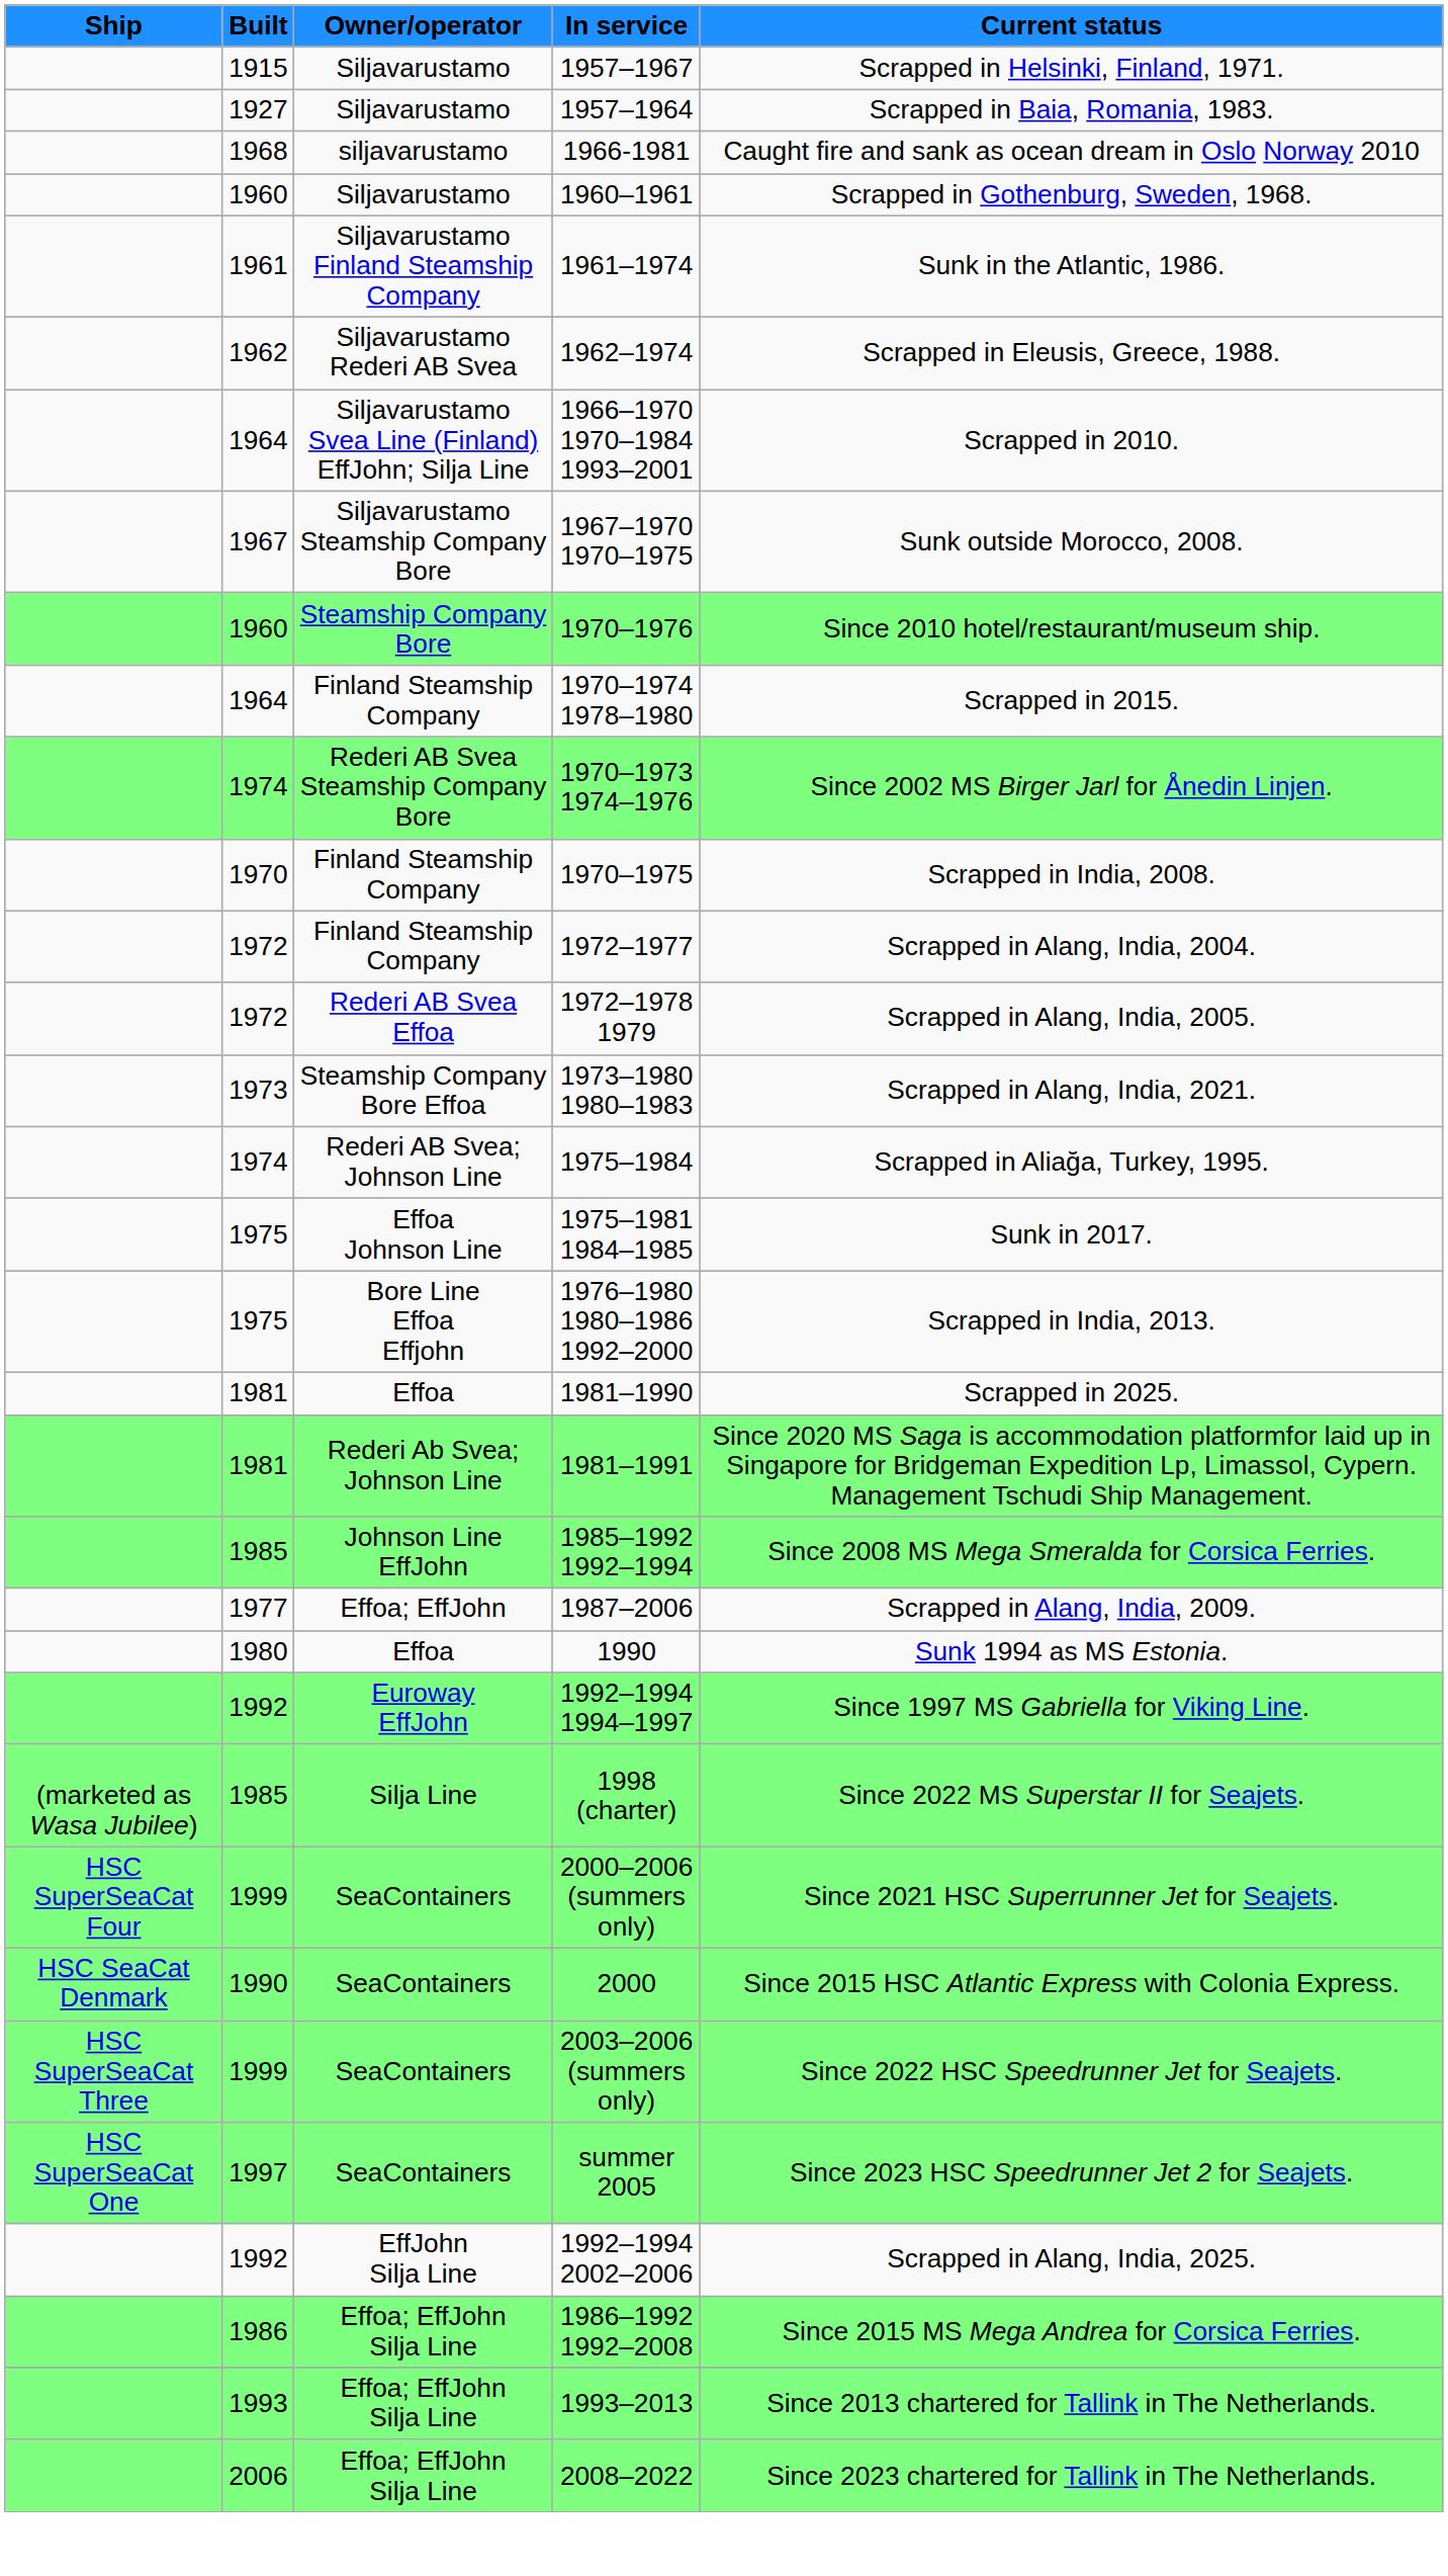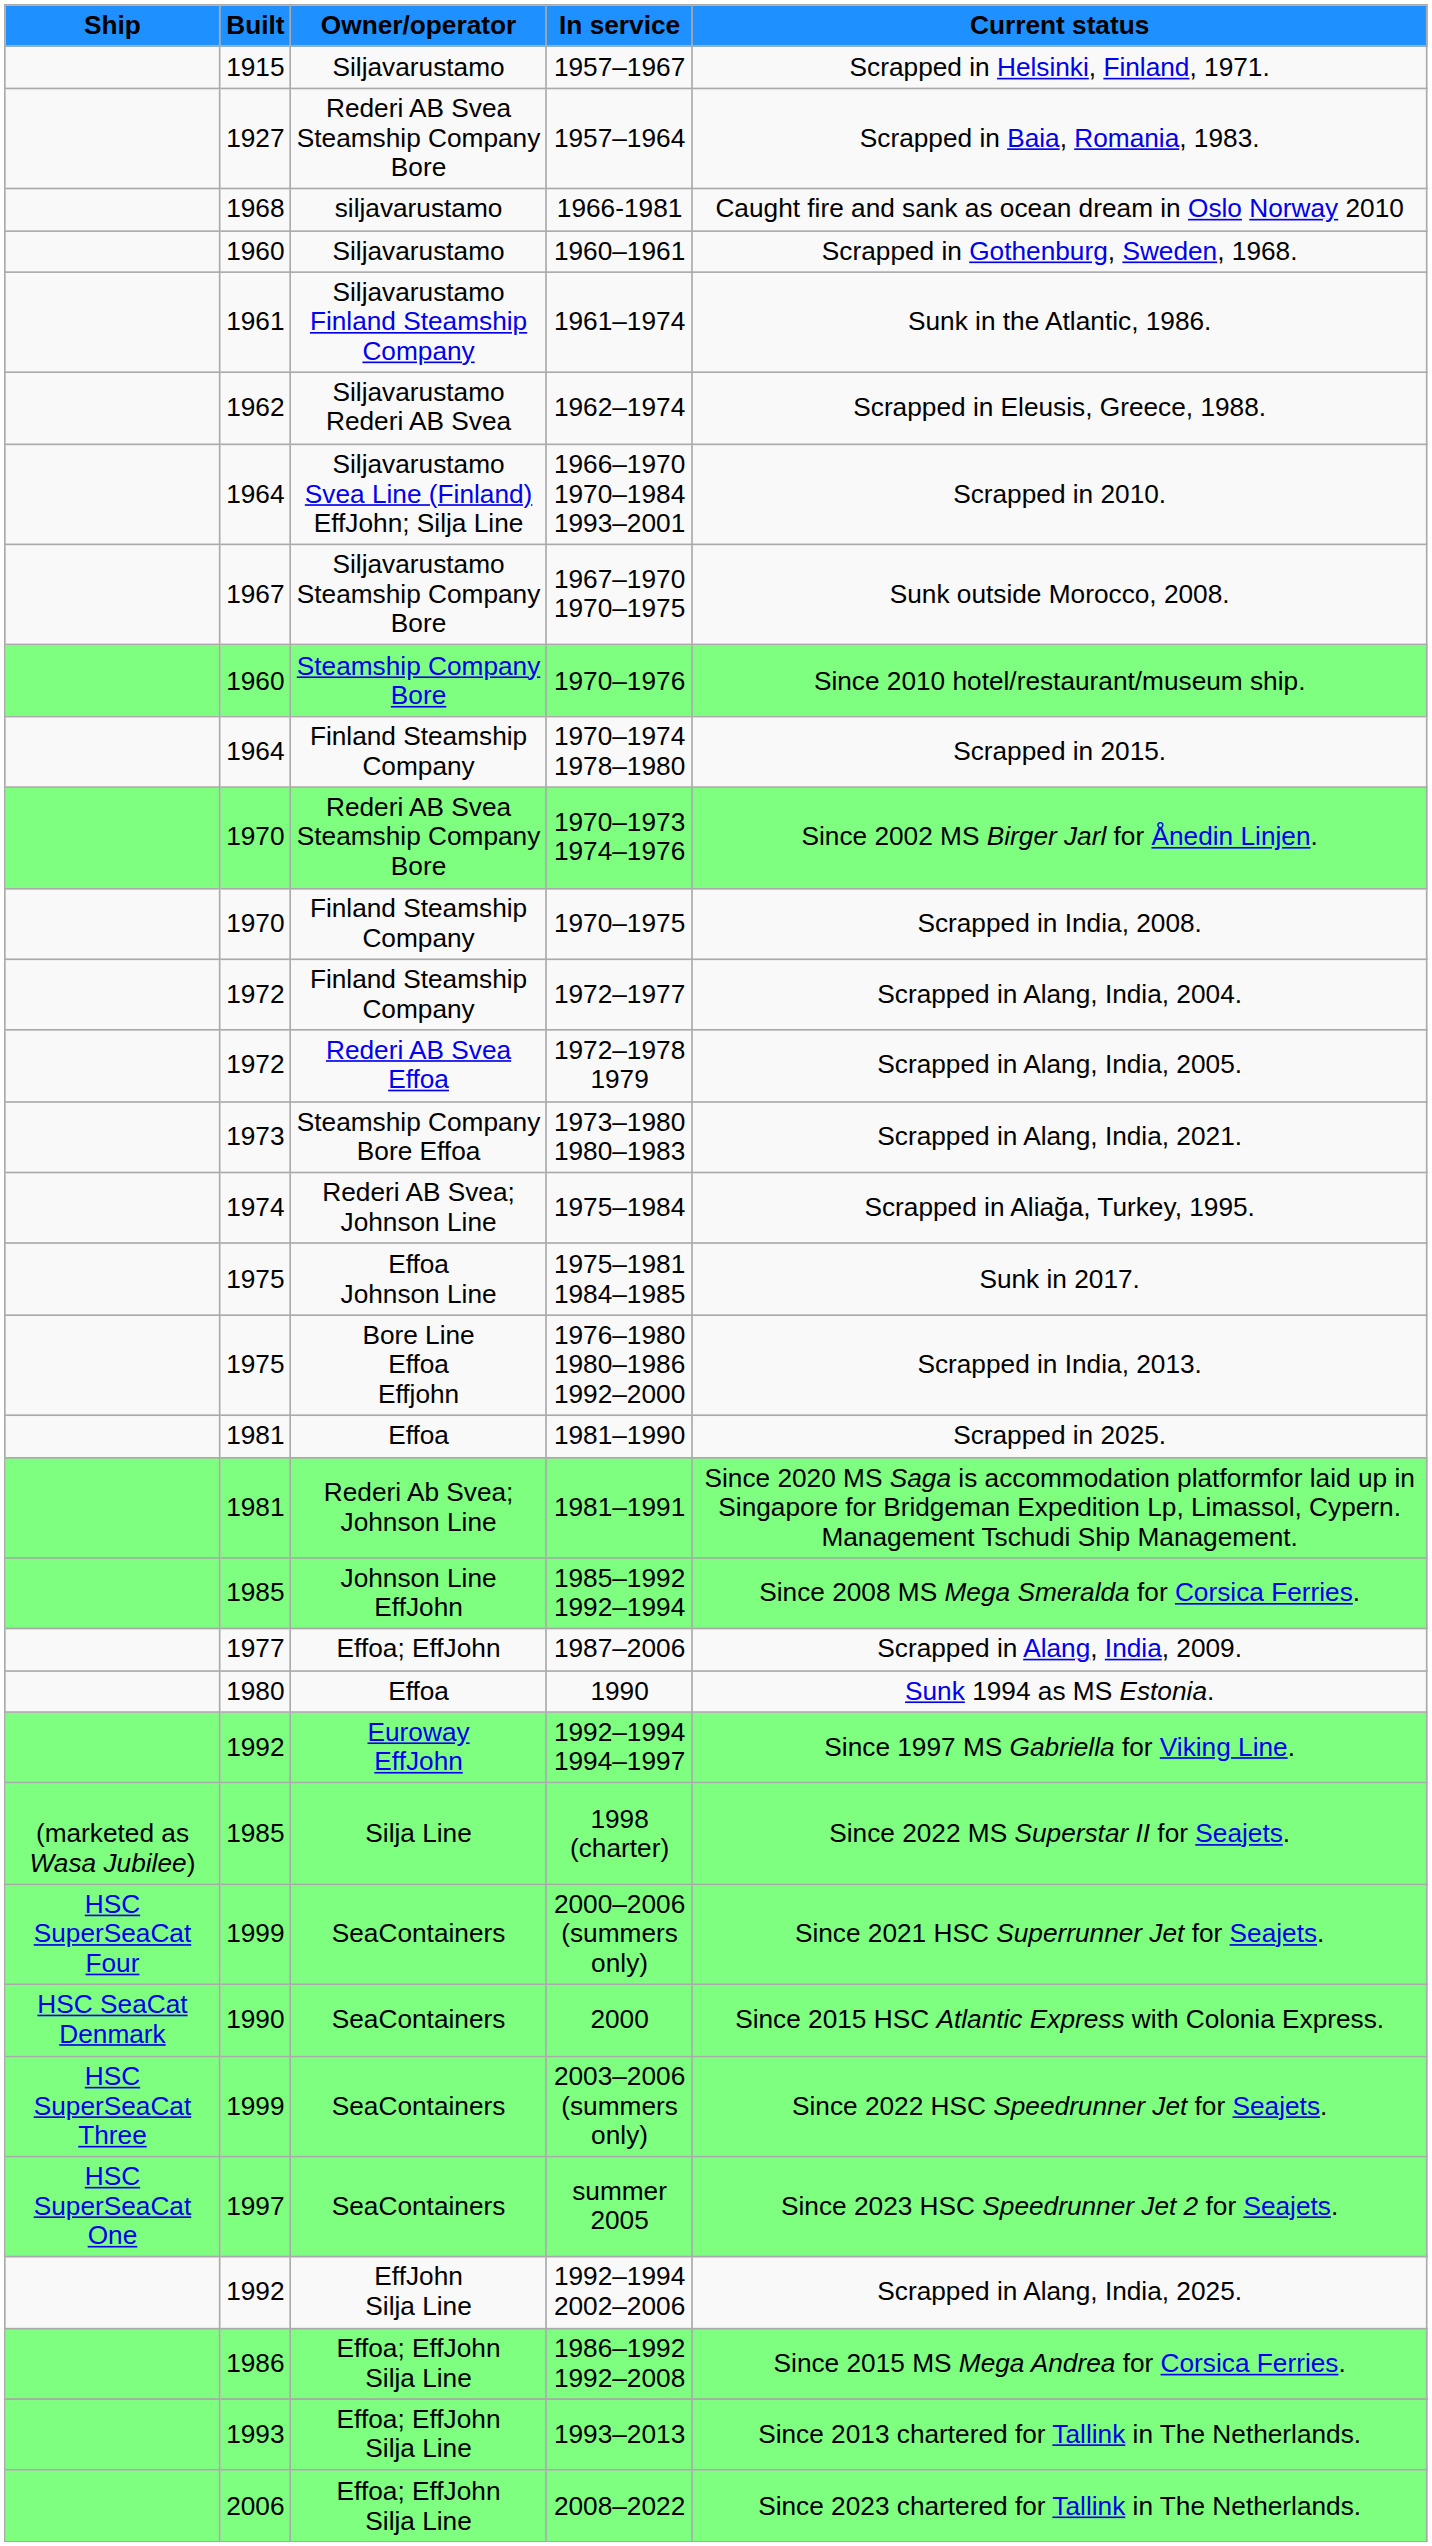 <table class="wikitable" style="text-align:center">
 <tr>
 <th style="background:#1E90FF">Ship</th>
 <th style="background:#1E90FF">Built</th>
 <th style="background:#1E90FF">Owner/operator</th>
 <th style="background:#1E90FF">In service</th>
 <th style="background:#1E90FF">Current status</th>
 </tr>
 <tr>
 <td></td>
 <td>1915</td>
 <td>Siljavarustamo</td>
 <td>1957–1967</td>
 <td>Scrapped in <a href='#'>Helsinki</a>, <a href='#'>Finland</a>, 1971.</td>
 </tr>
 <tr>
 <td></td>
 <td>1927</td>
-<td>Siljavarustamo</td>
+<td>Rederi AB Svea<br>Steamship Company Bore</td>
 <td>1957–1964</td>
 <td>Scrapped in <a href='#'>Baia</a>, <a href='#'>Romania</a>, 1983.</td>
 </tr>
 <tr>
 <td></td>
 <td>1968</td>
 <td>siljavarustamo</td>
 <td>1966-1981</td>
 <td>Caught fire and sank as ocean dream in <a href='#'>Oslo</a> <a href='#'>Norway</a> 2010</td>
 </tr>
 <tr>
 <td></td>
 <td>1960</td>
 <td>Siljavarustamo</td>
 <td>1960–1961</td>
 <td>Scrapped in <a href='#'>Gothenburg</a>, <a href='#'>Sweden</a>, 1968.</td>
 </tr>
 <tr>
 <td></td>
 <td>1961</td>
 <td>Siljavarustamo<br><a href='#'>Finland Steamship Company</a></td>
 <td>1961–1974</td>
 <td>Sunk in the Atlantic, 1986.</td>
 </tr>
 <tr>
 <td></td>
 <td>1962</td>
 <td>Siljavarustamo<br>Rederi AB Svea</td>
 <td>1962–1974</td>
 <td>Scrapped in Eleusis, Greece, 1988.</td>
 </tr>
 <tr>
 <td></td>
 <td>1964</td>
 <td>Siljavarustamo<br><a href='#'>Svea Line (Finland)</a><br>EffJohn; Silja Line</td>
 <td>1966–1970<br>1970–1984<br>1993–2001</td>
 <td>Scrapped in 2010.</td>
 </tr>
 <tr>
 <td></td>
 <td>1967</td>
 <td>Siljavarustamo<br>Steamship Company Bore</td>
 <td>1967–1970<br>1970–1975</td>
 <td>Sunk outside Morocco, 2008.</td>
 </tr>
 <tr style="background:#7FFF7F;">
 <td></td>
 <td>1960</td>
 <td><a href='#'>Steamship Company Bore</a></td>
 <td>1970–1976</td>
 <td>Since 2010 hotel/restaurant/museum ship.</td>
 </tr>
 <tr>
 <td></td>
 <td>1964</td>
 <td>Finland Steamship Company</td>
 <td>1970–1974<br>1978–1980</td>
 <td>Scrapped in 2015.</td>
 </tr>
 <tr style="background:#7FFF7F;">
 <td><br></td>
-<td>1974</td>
+<td>1970</td>
 <td>Rederi AB Svea<br>Steamship Company Bore</td>
 <td>1970–1973<br>1974–1976</td>
 <td>Since 2002 MS <em>Birger Jarl</em> for <a href='#'>Ånedin Linjen</a>.</td>
 </tr>
 <tr>
 <td></td>
 <td>1970</td>
 <td>Finland Steamship Company</td>
 <td>1970–1975</td>
 <td>Scrapped in India, 2008.</td>
 </tr>
 <tr>
 <td></td>
 <td>1972</td>
 <td>Finland Steamship Company</td>
 <td>1972–1977</td>
 <td>Scrapped in Alang, India, 2004.</td>
 </tr>
 <tr>
 <td><br></td>
 <td>1972</td>
 <td><a href='#'>Rederi AB Svea</a><br><a href='#'>Effoa</a></td>
 <td>1972–1978<br>1979</td>
 <td>Scrapped in Alang, India, 2005.</td>
 </tr>
 <tr>
 <td><br></td>
 <td>1973</td>
 <td>Steamship Company Bore Effoa</td>
 <td>1973–1980<br>1980–1983</td>
 <td>Scrapped in Alang, India, 2021.</td>
 </tr>
 <tr>
 <td></td>
 <td>1974</td>
 <td>Rederi AB Svea; Johnson Line</td>
 <td>1975–1984</td>
 <td>Scrapped in Aliağa, Turkey, 1995.</td>
 </tr>
 <tr>
 <td><br></td>
 <td>1975</td>
 <td>Effoa<br>Johnson Line</td>
 <td>1975–1981<br>1984–1985</td>
 <td>Sunk in 2017.</td>
 </tr>
 <tr>
 <td><br><br></td>
 <td>1975</td>
 <td>Bore Line<br>Effoa<br>Effjohn</td>
 <td>1976–1980<br>1980–1986<br>1992–2000</td>
 <td>Scrapped in India, 2013.</td>
 </tr>
 <tr>
 <td></td>
 <td>1981</td>
 <td>Effoa</td>
 <td>1981–1990</td>
 <td>Scrapped in 2025.</td>
 </tr>
 <tr style="background:#7FFF7F;">
 <td></td>
 <td>1981</td>
 <td>Rederi Ab Svea; Johnson Line</td>
 <td>1981–1991</td>
 <td>Since 2020 MS <em>Saga</em> is accommodation platformfor laid up in Singapore for Bridgeman Expedition Lp, Limassol, Cypern. Management Tschudi Ship Management.</td>
 </tr>
 <tr style="background:#7FFF7F;">
 <td><br></td>
 <td>1985</td>
 <td>Johnson Line<br>EffJohn</td>
 <td>1985–1992<br>1992–1994</td>
 <td>Since 2008 MS <em>Mega Smeralda</em> for <a href='#'>Corsica Ferries</a>.</td>
 </tr>
 <tr>
 <td></td>
 <td>1977</td>
 <td>Effoa; EffJohn</td>
 <td>1987–2006</td>
 <td>Scrapped in <a href='#'>Alang</a>, <a href='#'>India</a>, 2009.</td>
 </tr>
 <tr>
 <td></td>
 <td>1980</td>
 <td>Effoa</td>
 <td>1990</td>
 <td><a href='#'>Sunk</a> 1994 as MS <em>Estonia</em>.</td>
 </tr>
 <tr style="background:#7FFF7F;">
 <td><br></td>
 <td>1992</td>
 <td><a href='#'>Euroway</a><br><a href='#'>EffJohn</a></td>
 <td>1992–1994<br>1994–1997</td>
 <td>Since 1997 MS <em>Gabriella</em> for <a href='#'>Viking Line</a>.</td>
 </tr>
 <tr style="background:#7FFF7F;">
 <td><br>(marketed as <em>Wasa Jubilee</em>)</td>
 <td>1985</td>
 <td>Silja Line</td>
 <td>1998<br>(charter)</td>
 <td>Since 2022 MS <em>Superstar II</em> for <a href='#'>Seajets</a>.</td>
 </tr>
 <tr style="background:#7FFF7F;">
 <td><a href='#'>HSC SuperSeaCat Four</a></td>
 <td>1999</td>
 <td>SeaContainers</td>
 <td>2000–2006<br>(summers only)</td>
 <td>Since 2021 HSC <em>Superrunner Jet</em> for <a href='#'>Seajets</a>.</td>
 </tr>
 <tr style="background:#7FFF7F;">
 <td><a href='#'>HSC SeaCat Denmark</a></td>
 <td>1990</td>
 <td>SeaContainers</td>
 <td>2000</td>
 <td>Since 2015 HSC <em>Atlantic Express</em> with Colonia Express.</td>
 </tr>
 <tr style="background:#7FFF7F;">
 <td><a href='#'>HSC SuperSeaCat Three</a></td>
 <td>1999</td>
 <td>SeaContainers</td>
 <td>2003–2006<br>(summers only)</td>
 <td>Since 2022 HSC <em>Speedrunner Jet</em> for <a href='#'>Seajets</a>.</td>
 </tr>
 <tr style="background:#7FFF7F;">
 <td><a href='#'>HSC SuperSeaCat One</a></td>
 <td>1997</td>
 <td>SeaContainers</td>
 <td>summer 2005</td>
 <td>Since 2023 HSC <em>Speedrunner Jet 2</em> for <a href='#'>Seajets</a>.</td>
 </tr>
 <tr>
 <td><br></td>
 <td>1992</td>
 <td>EffJohn<br>Silja Line</td>
 <td>1992–1994<br>2002–2006</td>
 <td>Scrapped in Alang, India, 2025.</td>
 </tr>
 <tr style="background:#7FFF7F;">
 <td><br></td>
 <td>1986</td>
 <td>Effoa; EffJohn<br>Silja Line</td>
 <td>1986–1992<br>1992–2008</td>
 <td>Since 2015 MS <em>Mega Andrea</em> for <a href='#'>Corsica Ferries</a>.</td>
 </tr>
 <tr>
 </tr>
 <tr style="background:#7FFF7F;">
 <td></td>
 <td>1993</td>
 <td>Effoa; EffJohn<br>Silja Line</td>
 <td>1993–2013</td>
 <td>Since 2013 chartered for <a href='#'>Tallink</a> in The Netherlands.</td>
 </tr>
 <tr style="background:#7FFF7F;">
 <td></td>
 <td>2006</td>
 <td>Effoa; EffJohn<br>Silja Line</td>
 <td>2008–2022</td>
 <td>Since 2023 chartered for <a href='#'>Tallink</a> in The Netherlands.</td>
 </tr>
 <tr>
 </tr>
 </table>
